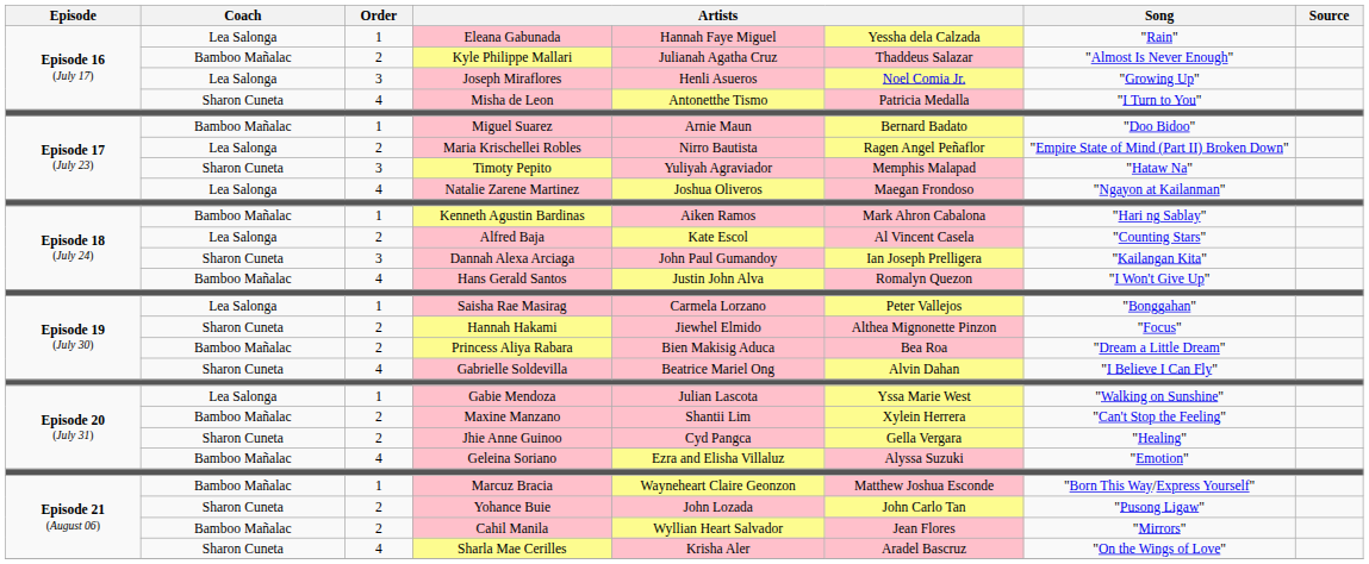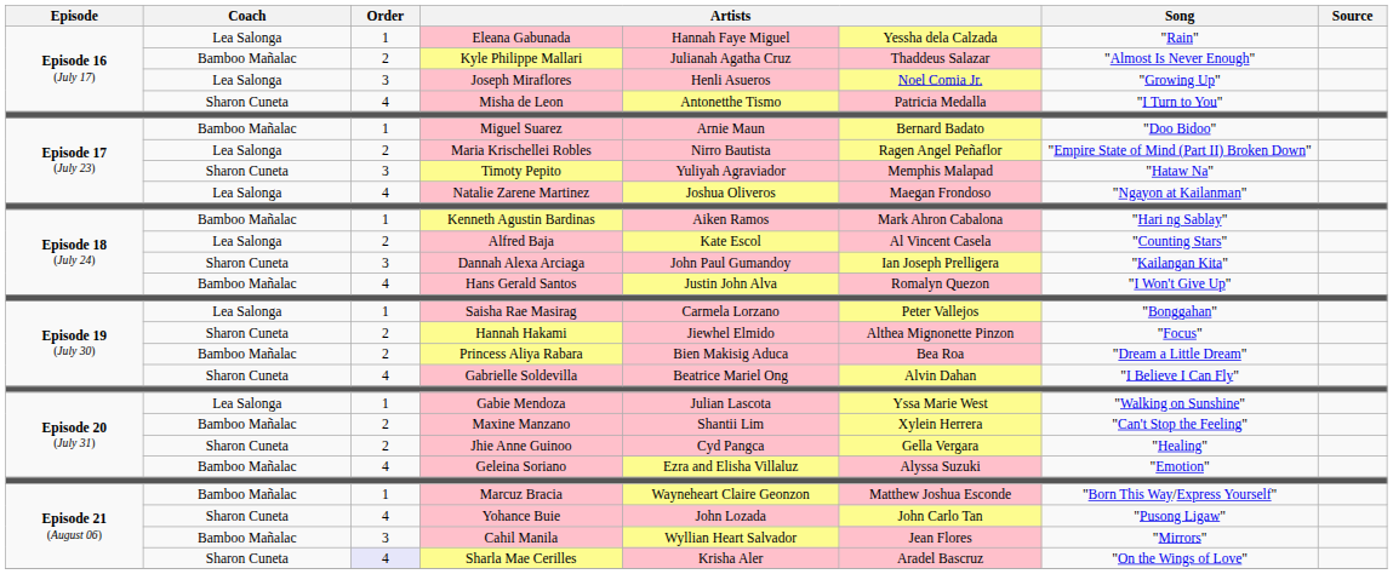 <table class="wikitable" style="text-align:center; line-height:17px; width:100%;">
 <tr>
 <th width="10%">Episode</th>
 <th width="15%">Coach</th>
 <th width="05%">Order</th>
 <th colspan="3" width="45%">Artists</th>
 <th width="20%">Song</th>
 <th width="05%">Source</th>
 </tr>
 <tr>
 <td rowspan="4"><strong>Episode 16</strong><br><small>(<em>July 17</em>)</small></td>
 <td>Lea Salonga</td>
 <td>1</td>
 <td style="background:pink;">Eleana Gabunada</td>
 <td style="background:pink;">Hannah Faye Miguel</td>
 <td style="background:#fdfc8f;">Yessha dela Calzada</td>
 <td>"<a href='#'>Rain</a>"</td>
 <td></td>
 </tr>
 <tr>
 <td>Bamboo Mañalac</td>
 <td>2</td>
 <td style="background:#fdfc8f;">Kyle Philippe Mallari</td>
 <td style="background:pink;">Julianah Agatha Cruz</td>
 <td style="background:pink;">Thaddeus Salazar</td>
 <td>"<a href='#'>Almost Is Never Enough</a>"</td>
 <td></td>
 </tr>
 <tr>
 <td>Lea Salonga</td>
 <td>3</td>
 <td style="background:pink;">Joseph Miraflores</td>
 <td style="background:pink;">Henli Asueros</td>
 <td style="background:#fdfc8f;"><a href='#'>Noel Comia Jr.</a></td>
 <td>"<a href='#'>Growing Up</a>"</td>
 <td></td>
 </tr>
 <tr>
 <td>Sharon Cuneta</td>
 <td>4</td>
 <td style="background:pink;">Misha de Leon</td>
 <td style="background:#fdfc8f;">Antonetthe Tismo</td>
 <td style="background:pink;">Patricia Medalla</td>
 <td>"<a href='#'>I Turn to You</a>"</td>
 <td></td>
 </tr>
 <tr>
 <td colspan="8" style="background:#555555;"></td>
 </tr>
 <tr>
 <td rowspan="4"><strong>Episode 17</strong><br><small>(<em>July 23</em>)</small></td>
 <td>Bamboo Mañalac</td>
 <td>1</td>
 <td style="background:pink;">Miguel Suarez</td>
 <td style="background:pink;">Arnie Maun</td>
 <td style="background:#fdfc8f;">Bernard Badato</td>
 <td>"<a href='#'>Doo Bidoo</a>"</td>
 <td></td>
 </tr>
 <tr>
 <td>Lea Salonga</td>
 <td>2</td>
 <td style="background:pink;">Maria Krischellei Robles</td>
 <td style="background:pink;">Nirro Bautista</td>
 <td style="background:#fdfc8f;">Ragen Angel Peñaflor</td>
 <td>"<a href='#'>Empire State of Mind (Part II) Broken Down</a>"</td>
 <td></td>
 </tr>
 <tr>
 <td>Sharon Cuneta</td>
 <td>3</td>
 <td style="background:#fdfc8f;">Timoty Pepito</td>
 <td style="background:pink;">Yuliyah Agraviador</td>
 <td style="background:pink;">Memphis Malapad</td>
 <td>"<a href='#'>Hataw Na</a>"</td>
 <td></td>
 </tr>
 <tr>
 <td>Lea Salonga</td>
 <td>4</td>
 <td style="background:pink;">Natalie Zarene Martinez</td>
 <td style="background:#fdfc8f;">Joshua Oliveros</td>
 <td style="background:pink;">Maegan Frondoso</td>
 <td>"<a href='#'>Ngayon at Kailanman</a>"</td>
 <td></td>
 </tr>
 <tr>
 <td colspan="8" style="background:#555555;"></td>
 </tr>
 <tr>
 <td rowspan="4"><strong>Episode 18</strong><br><small>(<em>July 24</em>)</small></td>
 <td>Bamboo Mañalac</td>
 <td>1</td>
 <td style="background:#fdfc8f;">Kenneth Agustin Bardinas</td>
 <td style="background:pink;">Aiken Ramos</td>
 <td style="background:pink;">Mark Ahron Cabalona</td>
 <td>"<a href='#'>Hari ng Sablay</a>"</td>
 <td></td>
 </tr>
 <tr>
 <td>Lea Salonga</td>
 <td>2</td>
 <td style="background:pink;">Alfred Baja</td>
 <td style="background:#fdfc8f;">Kate Escol</td>
 <td style="background:pink;">Al Vincent Casela</td>
 <td>"<a href='#'>Counting Stars</a>"</td>
 <td></td>
 </tr>
 <tr>
 <td>Sharon Cuneta</td>
 <td>3</td>
 <td style="background:pink;">Dannah Alexa Arciaga</td>
 <td style="background:pink;">John Paul Gumandoy</td>
 <td style="background:#fdfc8f;">Ian Joseph Prelligera</td>
 <td>"<a href='#'>Kailangan Kita</a>"</td>
 <td></td>
 </tr>
 <tr>
 <td>Bamboo Mañalac</td>
 <td>4</td>
 <td style="background:pink;">Hans Gerald Santos</td>
 <td style="background:#fdfc8f;">Justin John Alva</td>
 <td style="background:pink;">Romalyn Quezon</td>
 <td>"<a href='#'>I Won't Give Up</a>"</td>
 <td></td>
 </tr>
 <tr>
 <td colspan="8" style="background:#555555;"></td>
 </tr>
 <tr>
 <td rowspan="4"><strong>Episode 19</strong><br><small>(<em>July 30</em>)</small></td>
 <td>Lea Salonga</td>
 <td>1</td>
 <td style="background:pink;">Saisha Rae Masirag</td>
 <td style="background:pink;">Carmela Lorzano</td>
 <td style="background:#fdfc8f;">Peter Vallejos</td>
 <td>"<a href='#'>Bonggahan</a>"</td>
 <td></td>
 </tr>
 <tr>
 <td>Sharon Cuneta</td>
 <td>2</td>
 <td style="background:#fdfc8f;">Hannah Hakami</td>
 <td style="background:pink;">Jiewhel Elmido</td>
 <td style="background:pink;">Althea Mignonette Pinzon</td>
 <td>"<a href='#'>Focus</a>"</td>
 <td></td>
 </tr>
 <tr>
 <td>Bamboo Mañalac</td>
 <td>2</td>
 <td style="background:#fdfc8f;">Princess Aliya Rabara</td>
 <td style="background:pink;">Bien Makisig Aduca</td>
 <td style="background:pink;">Bea Roa</td>
 <td>"<a href='#'>Dream a Little Dream</a>"</td>
 <td></td>
 </tr>
 <tr>
 <td>Sharon Cuneta</td>
 <td>4</td>
 <td style="background:pink;">Gabrielle Soldevilla</td>
 <td style="background:pink;">Beatrice Mariel Ong</td>
 <td style="background:#fdfc8f;">Alvin Dahan</td>
 <td>"<a href='#'>I Believe I Can Fly</a>"</td>
 <td></td>
 </tr>
 <tr>
 <td colspan="8" style="background:#555555;"></td>
 </tr>
 <tr>
 <td rowspan="4"><strong>Episode 20</strong><br><small>(<em>July 31</em>)</small></td>
 <td>Lea Salonga</td>
 <td>1</td>
 <td style="background:pink;">Gabie Mendoza</td>
 <td style="background:pink;">Julian Lascota</td>
 <td style="background:#fdfc8f;">Yssa Marie West</td>
 <td>"<a href='#'>Walking on Sunshine</a>"</td>
 <td></td>
 </tr>
 <tr>
 <td>Bamboo Mañalac</td>
 <td>2</td>
 <td style="background:pink;">Maxine Manzano</td>
 <td style="background:pink;">Shantii Lim</td>
 <td style="background:#fdfc8f;">Xylein Herrera</td>
 <td>"<a href='#'>Can't Stop the Feeling</a>"</td>
 <td></td>
 </tr>
 <tr>
 <td>Sharon Cuneta</td>
 <td>2</td>
 <td style="background:pink;">Jhie Anne Guinoo</td>
 <td style="background:pink;">Cyd Pangca</td>
 <td style="background:#fdfc8f;">Gella Vergara</td>
 <td>"<a href='#'>Healing</a>"</td>
 <td></td>
 </tr>
 <tr>
 <td>Bamboo Mañalac</td>
 <td>4</td>
 <td style="background:pink;">Geleina Soriano</td>
 <td style="background:#fdfc8f;">Ezra and Elisha Villaluz</td>
 <td style="background:pink;">Alyssa Suzuki</td>
 <td>"<a href='#'>Emotion</a>"</td>
 <td></td>
 </tr>
 <tr>
 <td colspan="8" style="background:#555555;"></td>
 </tr>
 <tr>
 <td rowspan="4"><strong>Episode 21</strong><br><small>(<em>August 06</em>)</small></td>
 <td>Bamboo Mañalac</td>
 <td>1</td>
 <td style="background:pink;">Marcuz Bracia</td>
 <td style="background:#fdfc8f;">Wayneheart Claire Geonzon</td>
 <td style="background:pink;">Matthew Joshua Esconde</td>
 <td>"<a href='#'>Born This Way</a>/<a href='#'>Express Yourself</a>"</td>
 <td></td>
 </tr>
 <tr>
 <td>Sharon Cuneta</td>
-<td>2</td>
+<td>4</td>
 <td style="background:pink;">Yohance Buie</td>
 <td style="background:pink;">John Lozada</td>
 <td style="background:#fdfc8f;">John Carlo Tan</td>
 <td>"<a href='#'>Pusong Ligaw</a>"</td>
 <td></td>
 </tr>
 <tr>
 <td>Bamboo Mañalac</td>
-<td>2</td>
+<td>3</td>
 <td style="background:pink;">Cahil Manila</td>
 <td style="background:#fdfc8f;">Wyllian Heart Salvador</td>
 <td style="background:pink;">Jean Flores</td>
 <td>"<a href='#'>Mirrors</a>"</td>
 <td></td>
 </tr>
 <tr>
 <td>Sharon Cuneta</td>
-<td>4</td>
+<td style="background: lavender;">4</td>
 <td style="background:#fdfc8f;">Sharla Mae Cerilles</td>
 <td style="background:pink;">Krisha Aler</td>
 <td style="background:pink;">Aradel Bascruz</td>
 <td>"<a href='#'>On the Wings of Love</a>"</td>
 <td></td>
 </tr>
 <tr>
 </tr>
 </table>
